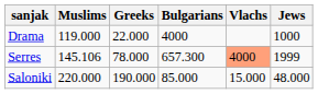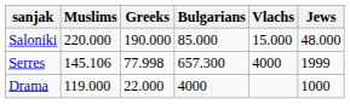 <table class="wikitable sortable">
 <tr>
 <th>sanjak</th>
 <th>Muslims</th>
 <th>Greeks</th>
 <th>Bulgarians</th>
 <th>Vlachs</th>
 <th>Jews</th>
 </tr>
 <tr>
+<td><a href='#'>Saloniki</a></td>
+<td>220.000</td>
+<td>190.000</td>
+<td>85.000</td>
+<td>15.000</td>
+<td>48.000</td>
+</tr>
+<tr>
+<td><a href='#'>Serres</a></td>
+<td>145.106</td>
+<td>77.998</td>
+<td>657.300</td>
+<td>4000</td>
+<td>1999</td>
+</tr>
+<tr>
 <td><a href='#'>Drama</a></td>
 <td>119.000</td>
 <td>22.000</td>
 <td>4000</td>
 <td></td>
 <td>1000</td>
 </tr>
-<tr>
-<td><a href='#'>Serres</a></td>
-<td>145.106</td>
-<td>78.000</td>
-<td>657.300</td>
-<td style="background: lightsalmon;">4000</td>
-<td>1999</td>
-</tr>
-<tr>
-<td><a href='#'>Saloniki</a></td>
-<td>220.000</td>
-<td>190.000</td>
-<td>85.000</td>
-<td>15.000</td>
-<td>48.000</td>
-</tr>
 </table>
